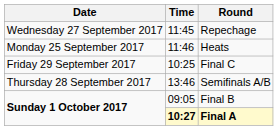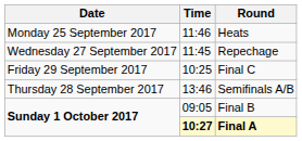 <table class="wikitable">
 <tr>
 <th>Date</th>
 <th>Time</th>
 <th>Round</th>
 </tr>
 <tr>
+<td>Monday 25 September 2017</td>
+<td>11:46</td>
+<td>Heats</td>
+</tr>
+<tr>
 <td>Wednesday 27 September 2017</td>
 <td>11:45</td>
 <td>Repechage</td>
-</tr>
-<tr>
-<td>Monday 25 September 2017</td>
-<td>11:46</td>
-<td>Heats</td>
 </tr>
 <tr>
 <td>Friday 29 September 2017</td>
 <td>10:25</td>
 <td>Final C</td>
 </tr>
 <tr>
 <td>Thursday 28 September 2017</td>
 <td>13:46</td>
 <td>Semifinals A/B</td>
 </tr>
 <tr>
 <td rowspan=2><strong>Sunday 1 October 2017</strong></td>
 <td>09:05</td>
 <td>Final B</td>
 </tr>
 <tr>
 <td style=background:lemonchiffon><strong>10:27</strong></td>
 <td style=background:lemonchiffon><strong>Final A</strong></td>
 </tr>
 </table>
